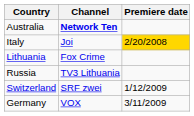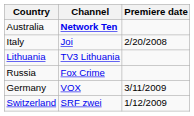 <table class="wikitable">
 <tr>
 <th>Country</th>
 <th>Channel</th>
 <th>Premiere date</th>
 </tr>
 <tr>
 <td>Australia</td>
 <td><strong><a href='#'>Network Ten</a></strong></td>
 <td></td>
 </tr>
 <tr>
 <td>Italy</td>
 <td><a href='#'>Joi</a></td>
-<td style="background: gold;">2/20/2008</td>
+<td>2/20/2008</td>
 </tr>
 <tr>
 <td><a href='#'>Lithuania</a></td>
+<td><a href='#'>TV3 Lithuania</a></td>
+<td></td>
+</tr>
+<tr>
+<td>Russia</td>
 <td><a href='#'>Fox Crime</a></td>
 <td></td>
 </tr>
 <tr>
-<td>Russia</td>
-<td><a href='#'>TV3 Lithuania</a></td>
-<td></td>
+<td>Germany</td>
+<td><a href='#'>VOX</a></td>
+<td>3/11/2009</td>
 </tr>
 <tr>
 <td><a href='#'>Switzerland</a></td>
 <td><a href='#'>SRF zwei</a></td>
 <td>1/12/2009</td>
 </tr>
-<tr>
-<td>Germany</td>
-<td><a href='#'>VOX</a></td>
-<td>3/11/2009</td>
-</tr>
 </table>
